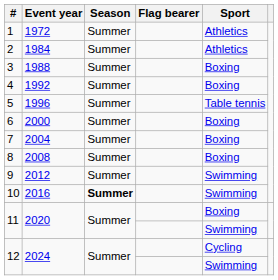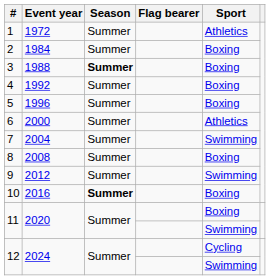 <table class="wikitable sortable">
 <tr>
 <th>#</th>
 <th>Event year</th>
 <th>Season</th>
 <th>Flag bearer</th>
 <th>Sport</th>
 <th></th>
 </tr>
 <tr>
 <td>1</td>
 <td><a href='#'>1972</a></td>
 <td>Summer</td>
 <td></td>
 <td><a href='#'>Athletics</a></td>
 <td rowspan=10></td>
 </tr>
 <tr>
 <td>2</td>
 <td><a href='#'>1984</a></td>
 <td>Summer</td>
 <td></td>
-<td><a href='#'>Athletics</a></td>
+<td><a href='#'>Boxing</a></td>
 </tr>
 <tr>
 <td>3</td>
 <td><a href='#'>1988</a></td>
-<td>Summer</td>
+<td><strong>Summer</strong></td>
 <td></td>
 <td><a href='#'>Boxing</a></td>
 </tr>
 <tr>
 <td>4</td>
 <td><a href='#'>1992</a></td>
 <td>Summer</td>
 <td></td>
 <td><a href='#'>Boxing</a></td>
 </tr>
 <tr>
 <td>5</td>
 <td><a href='#'>1996</a></td>
 <td>Summer</td>
 <td></td>
-<td><a href='#'>Table tennis</a></td>
+<td><a href='#'>Boxing</a></td>
 </tr>
 <tr>
 <td>6</td>
 <td><a href='#'>2000</a></td>
 <td>Summer</td>
 <td></td>
-<td><a href='#'>Boxing</a></td>
+<td><a href='#'>Athletics</a></td>
 </tr>
 <tr>
 <td>7</td>
 <td><a href='#'>2004</a></td>
 <td>Summer</td>
 <td></td>
-<td><a href='#'>Boxing</a></td>
+<td><a href='#'>Swimming</a></td>
 </tr>
 <tr>
 <td>8</td>
 <td><a href='#'>2008</a></td>
 <td>Summer</td>
 <td></td>
 <td><a href='#'>Boxing</a></td>
 </tr>
 <tr>
 <td>9</td>
 <td><a href='#'>2012</a></td>
 <td>Summer</td>
 <td></td>
 <td><a href='#'>Swimming</a></td>
 </tr>
 <tr>
 <td>10</td>
 <td><a href='#'>2016</a></td>
 <td><strong>Summer</strong></td>
 <td></td>
-<td><a href='#'>Swimming</a></td>
+<td><a href='#'>Boxing</a></td>
 </tr>
 <tr>
 <td rowspan=2>11</td>
 <td rowspan=2><a href='#'>2020</a></td>
 <td rowspan=2>Summer</td>
 <td></td>
 <td><a href='#'>Boxing</a></td>
 <td rowspan=2></td>
 </tr>
 <tr>
 <td></td>
 <td><a href='#'>Swimming</a></td>
 </tr>
 <tr>
 <td rowspan=2>12</td>
 <td rowspan=2><a href='#'>2024</a></td>
 <td rowspan=2>Summer</td>
 <td></td>
 <td><a href='#'>Cycling</a></td>
 <td rowspan=2></td>
 </tr>
 <tr>
 <td></td>
 <td><a href='#'>Swimming</a></td>
 </tr>
 </table>
